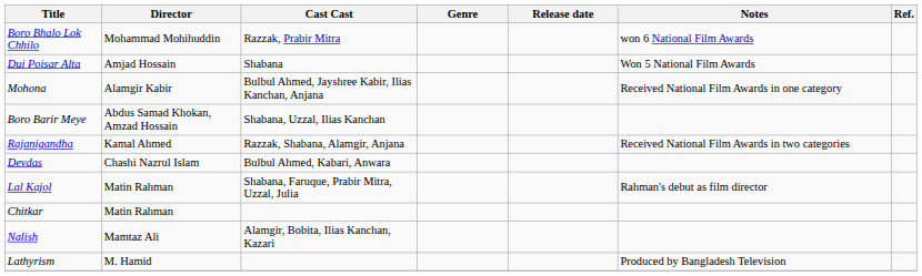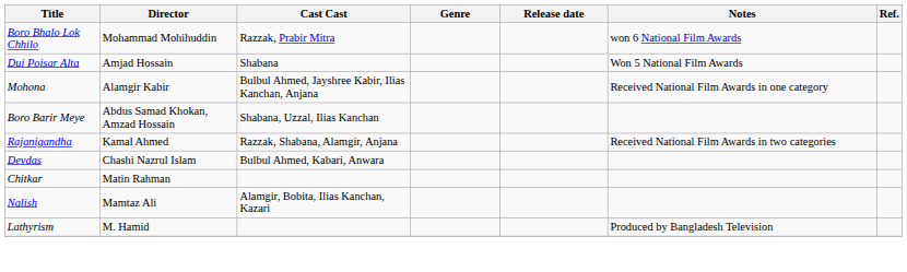 <table class="wikitable " sortable width= "100% ">
 <tr>
 <th style=" width :19 =15 % ;">Title</th>
 <th style=" width :18 =13 % ;">Director</th>
 <th style=" width :22 =20 % ;">Cast Cast</th>
 <th width=10%>Genre</th>
 <th width=12%>Release date</th>
 <th width=30%>Notes</th>
 <th style="width:2%;">Ref.</th>
 </tr>
 <tr>
 <td><em><a href='#'>Boro Bhalo Lok Chhilo</a></em></td>
 <td>Mohammad Mohihuddin</td>
 <td>Razzak, <a href='#'>Prabir Mitra</a></td>
 <td></td>
 <td></td>
 <td>won 6 <a href='#'>National Film Awards</a></td>
 <td></td>
 </tr>
 <tr>
 <td><em><a href='#'>Dui Poisar Alta</a></em></td>
 <td>Amjad Hossain</td>
 <td>Shabana</td>
 <td></td>
 <td></td>
 <td>Won 5 National Film Awards</td>
 <td></td>
 </tr>
 <tr>
 <td><em>Mohona</em></td>
 <td>Alamgir Kabir</td>
 <td>Bulbul Ahmed, Jayshree Kabir, Ilias Kanchan, Anjana</td>
 <td></td>
 <td></td>
 <td>Received National Film Awards in one category</td>
 <td></td>
 </tr>
 <tr>
 <td><em>Boro Barir Meye</em></td>
 <td>Abdus Samad Khokan, Amzad Hossain</td>
 <td>Shabana, Uzzal, Ilias Kanchan</td>
 <td></td>
 <td></td>
 <td></td>
 <td></td>
 </tr>
 <tr>
 <td><em><a href='#'>Rajanigandha</a></em></td>
 <td>Kamal Ahmed</td>
 <td>Razzak, Shabana, Alamgir, Anjana</td>
 <td></td>
 <td></td>
 <td>Received National Film Awards in two categories</td>
 <td></td>
 </tr>
 <tr>
 <td><em><a href='#'>Devdas</a></em></td>
 <td>Chashi Nazrul Islam</td>
 <td>Bulbul Ahmed, Kabari, Anwara</td>
 <td></td>
 <td></td>
 <td></td>
 <td></td>
 </tr>
 <tr>
-<td><em><a href='#'>Lal Kajol</a></em></td>
-<td>Matin Rahman</td>
-<td>Shabana, Faruque, Prabir Mitra, Uzzal, Julia</td>
-<td></td>
-<td></td>
-<td>Rahman's debut as film director</td>
-<td></td>
-</tr>
-<tr>
 <td><em>Chitkar</em></td>
 <td>Matin Rahman</td>
 <td></td>
 <td></td>
 <td></td>
 <td></td>
 <td></td>
 </tr>
 <tr>
 <td><em><a href='#'>Nalish</a></em></td>
 <td>Mamtaz Ali</td>
 <td>Alamgir, Bobita, Ilias Kanchan, Kazari</td>
 <td></td>
 <td></td>
 <td></td>
 <td></td>
 </tr>
 <tr>
 <td><em>Lathyrism</em></td>
 <td>M. Hamid</td>
 <td></td>
 <td></td>
 <td></td>
 <td>Produced by Bangladesh Television</td>
 <td></td>
 </tr>
 <tr>
 </tr>
 </table>
